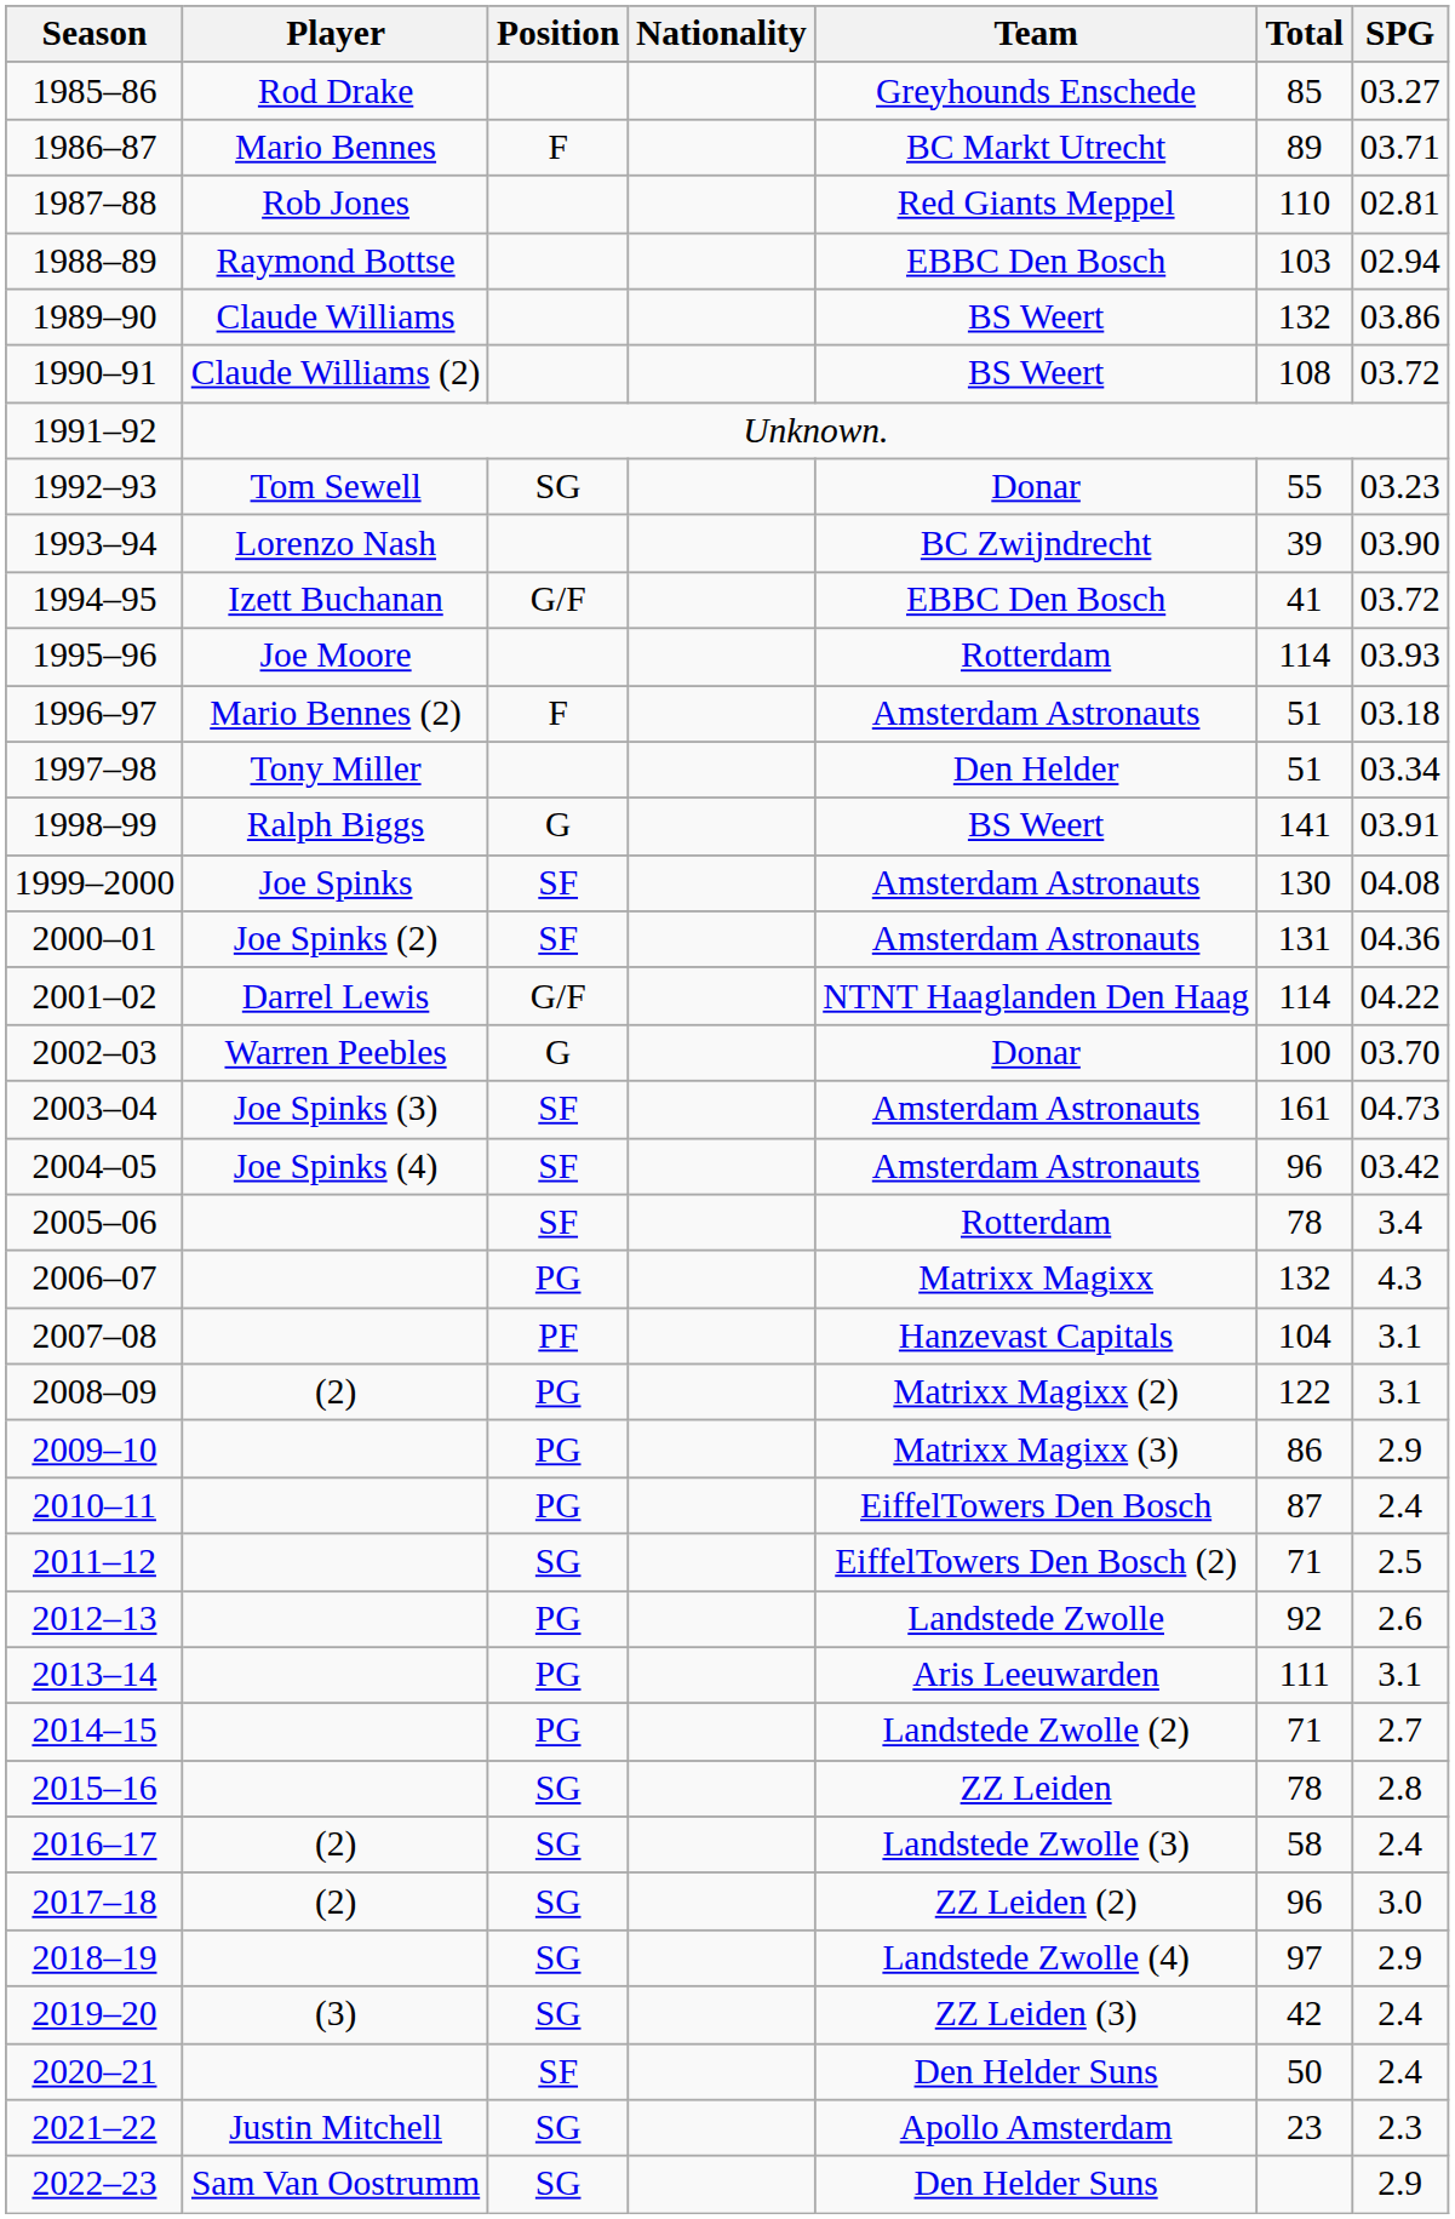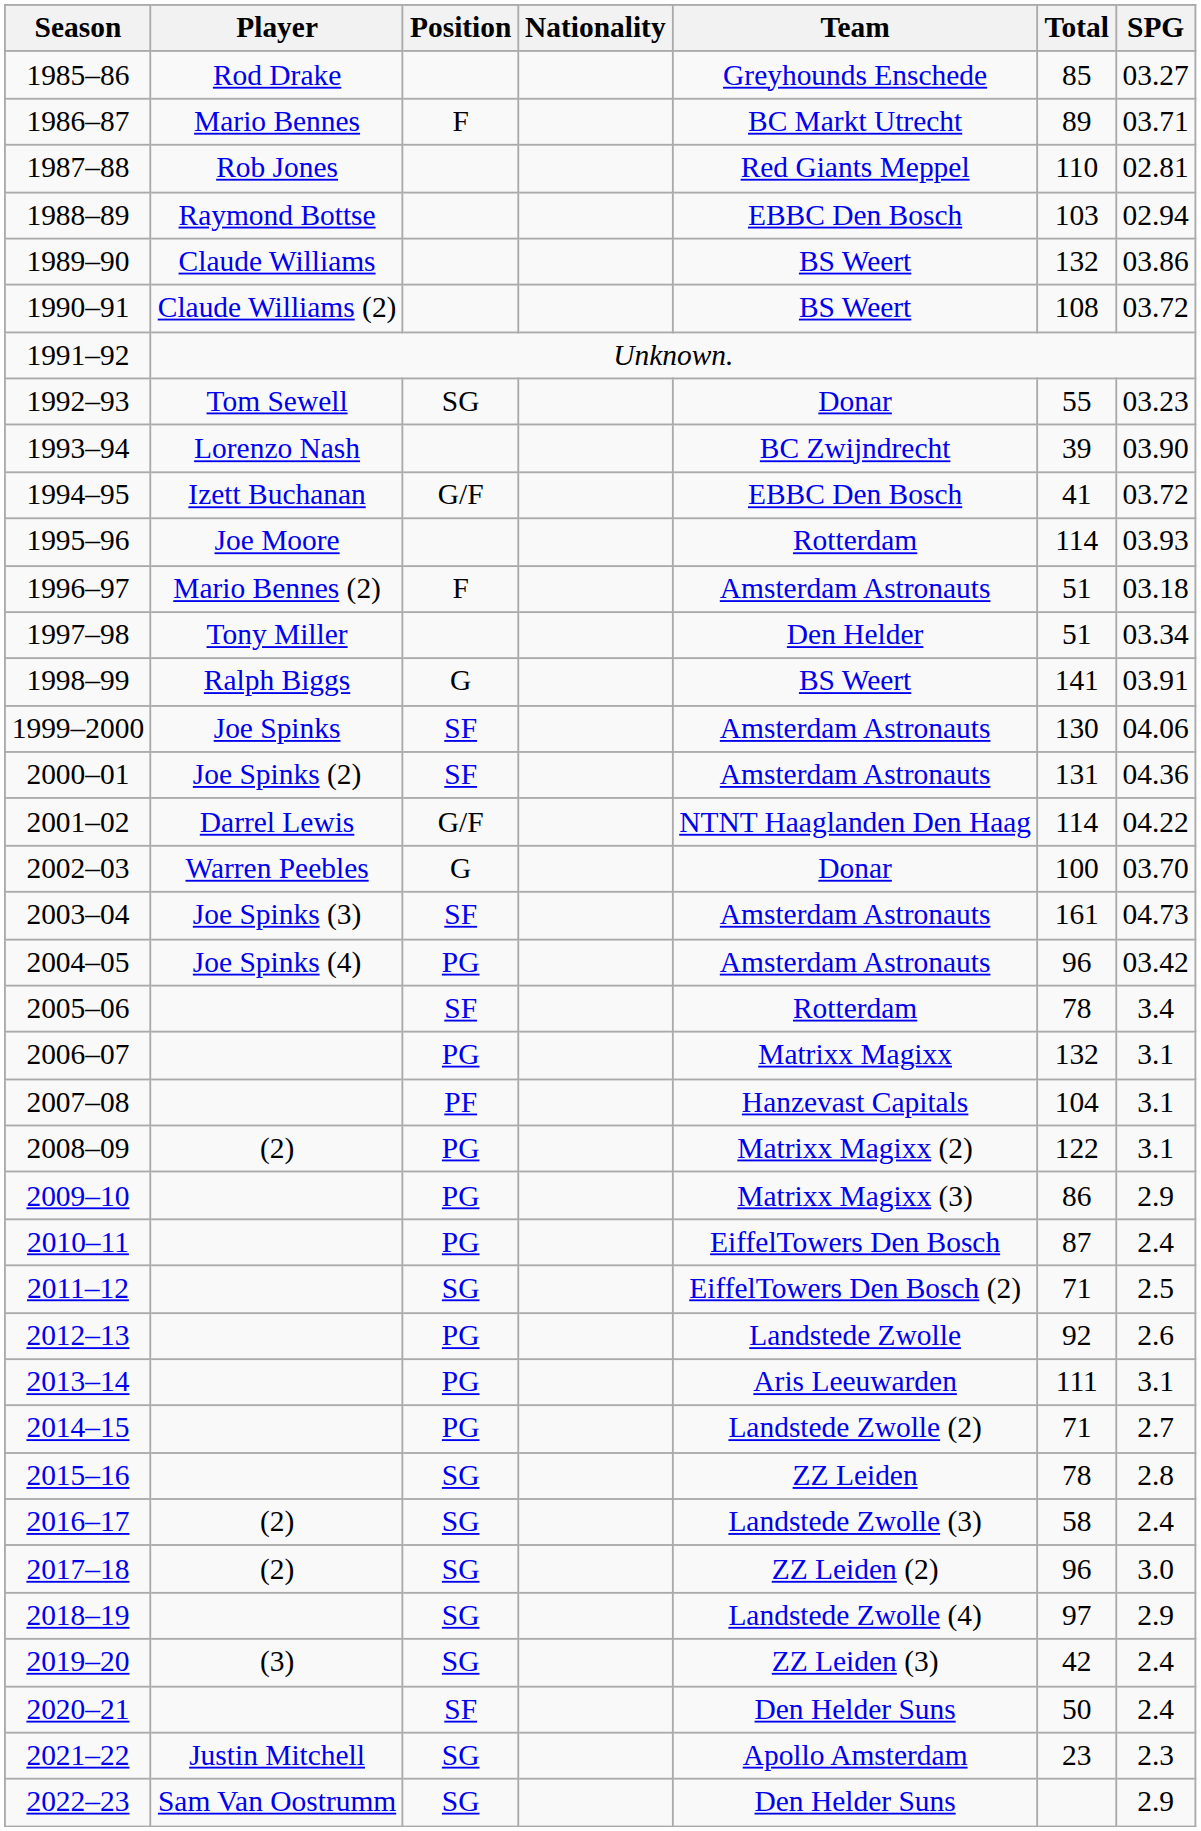 <table class="wikitable plainrowheaders sortable" style="text-align:center;">
 <tr>
 <th scope="col">Season</th>
 <th scope="col">Player</th>
 <th scope="col">Position</th>
 <th scope="col">Nationality</th>
 <th scope="col">Team</th>
 <th scope="col">Total</th>
 <th scope="col"><abbr>SPG</abbr></th>
 </tr>
 <tr>
 <td>1985–86</td>
 <td><a href='#'>Rod Drake</a></td>
 <td></td>
 <td></td>
 <td><a href='#'>Greyhounds Enschede</a></td>
 <td>85</td>
 <td>03.27</td>
 </tr>
 <tr>
 <td>1986–87</td>
 <td><a href='#'>Mario Bennes</a></td>
 <td>F</td>
 <td></td>
 <td><a href='#'>BC Markt Utrecht</a></td>
 <td>89</td>
 <td>03.71</td>
 </tr>
 <tr>
 <td>1987–88</td>
 <td><a href='#'>Rob Jones</a></td>
 <td></td>
 <td></td>
 <td><a href='#'>Red Giants Meppel</a></td>
 <td>110</td>
 <td>02.81</td>
 </tr>
 <tr>
 <td>1988–89</td>
 <td><a href='#'>Raymond Bottse</a></td>
 <td></td>
 <td></td>
 <td><a href='#'>EBBC Den Bosch</a></td>
 <td>103</td>
 <td>02.94</td>
 </tr>
 <tr>
 <td>1989–90</td>
 <td><a href='#'>Claude Williams</a></td>
 <td></td>
 <td></td>
 <td><a href='#'>BS Weert</a></td>
 <td>132</td>
 <td>03.86</td>
 </tr>
 <tr>
 <td>1990–91</td>
 <td><a href='#'>Claude Williams</a> (2)</td>
 <td></td>
 <td></td>
 <td><a href='#'>BS Weert</a></td>
 <td>108</td>
 <td>03.72</td>
 </tr>
 <tr>
 <td>1991–92</td>
 <td colspan="6"><em>Unknown.</em></td>
 </tr>
 <tr>
 <td>1992–93</td>
 <td><a href='#'>Tom Sewell</a></td>
 <td>SG</td>
 <td></td>
 <td><a href='#'>Donar</a></td>
 <td>55</td>
 <td>03.23</td>
 </tr>
 <tr>
 <td>1993–94</td>
 <td><a href='#'>Lorenzo Nash</a></td>
 <td></td>
 <td></td>
 <td><a href='#'>BC Zwijndrecht</a></td>
 <td>39</td>
 <td>03.90</td>
 </tr>
 <tr>
 <td>1994–95</td>
 <td><a href='#'>Izett Buchanan</a></td>
 <td>G/F</td>
 <td></td>
 <td><a href='#'>EBBC Den Bosch</a></td>
 <td>41</td>
 <td>03.72</td>
 </tr>
 <tr>
 <td>1995–96</td>
 <td><a href='#'>Joe Moore</a></td>
 <td></td>
 <td></td>
 <td><a href='#'>Rotterdam</a></td>
 <td>114</td>
 <td>03.93</td>
 </tr>
 <tr>
 <td>1996–97</td>
 <td><a href='#'>Mario Bennes</a> (2)</td>
 <td>F</td>
 <td></td>
 <td><a href='#'>Amsterdam Astronauts</a></td>
 <td>51</td>
 <td>03.18</td>
 </tr>
 <tr>
 <td>1997–98</td>
 <td><a href='#'>Tony Miller</a></td>
 <td></td>
 <td></td>
 <td><a href='#'>Den Helder</a></td>
 <td>51</td>
 <td>03.34</td>
 </tr>
 <tr>
 <td>1998–99</td>
 <td><a href='#'>Ralph Biggs</a></td>
 <td>G</td>
 <td></td>
 <td><a href='#'>BS Weert</a></td>
 <td>141</td>
 <td>03.91</td>
 </tr>
 <tr>
 <td>1999–2000</td>
 <td><a href='#'>Joe Spinks</a></td>
 <td><a href='#'>SF</a></td>
 <td></td>
 <td><a href='#'>Amsterdam Astronauts</a></td>
 <td>130</td>
-<td>04.08</td>
+<td>04.06</td>
 </tr>
 <tr>
 <td>2000–01</td>
 <td><a href='#'>Joe Spinks</a> (2)</td>
 <td><a href='#'>SF</a></td>
 <td></td>
 <td><a href='#'>Amsterdam Astronauts</a></td>
 <td>131</td>
 <td>04.36</td>
 </tr>
 <tr>
 <td>2001–02</td>
 <td><a href='#'>Darrel Lewis</a></td>
 <td>G/F</td>
 <td></td>
 <td><a href='#'>NTNT Haaglanden Den Haag</a></td>
 <td>114</td>
 <td>04.22</td>
 </tr>
 <tr>
 <td>2002–03</td>
 <td><a href='#'>Warren Peebles</a></td>
 <td>G</td>
 <td></td>
 <td><a href='#'>Donar</a></td>
 <td>100</td>
 <td>03.70</td>
 </tr>
 <tr>
 <td>2003–04</td>
 <td><a href='#'>Joe Spinks</a> (3)</td>
 <td><a href='#'>SF</a></td>
 <td></td>
 <td><a href='#'>Amsterdam Astronauts</a></td>
 <td>161</td>
 <td>04.73</td>
 </tr>
 <tr>
 <td>2004–05</td>
 <td><a href='#'>Joe Spinks</a> (4)</td>
-<td><a href='#'>SF</a></td>
+<td><a href='#'>PG</a></td>
 <td></td>
 <td><a href='#'>Amsterdam Astronauts</a></td>
 <td>96</td>
 <td>03.42</td>
 </tr>
 <tr>
 <td>2005–06</td>
 <td></td>
 <td><a href='#'>SF</a></td>
 <td></td>
 <td><a href='#'>Rotterdam</a></td>
 <td style="text-align:center;">78</td>
 <td style="text-align:center;">3.4</td>
 </tr>
 <tr>
 <td>2006–07</td>
 <td></td>
 <td><a href='#'>PG</a></td>
 <td></td>
 <td><a href='#'>Matrixx Magixx</a></td>
 <td style="text-align:center;">132</td>
-<td style="text-align:center;">4.3</td>
+<td style="text-align:center;">3.1</td>
 </tr>
 <tr>
 <td>2007–08</td>
 <td></td>
 <td><a href='#'>PF</a></td>
 <td></td>
 <td><a href='#'>Hanzevast Capitals</a></td>
 <td style="text-align:center;">104</td>
 <td style="text-align:center;">3.1</td>
 </tr>
 <tr>
 <td>2008–09</td>
 <td> (2)</td>
 <td><a href='#'>PG</a></td>
 <td></td>
 <td><a href='#'>Matrixx Magixx</a> (2)</td>
 <td style="text-align:center;">122</td>
 <td style="text-align:center;">3.1</td>
 </tr>
 <tr>
 <td><a href='#'>2009–10</a></td>
 <td></td>
 <td><a href='#'>PG</a></td>
 <td></td>
 <td><a href='#'>Matrixx Magixx</a> (3)</td>
 <td style="text-align:center;">86</td>
 <td style="text-align:center;">2.9</td>
 </tr>
 <tr>
 <td><a href='#'>2010–11</a></td>
 <td></td>
 <td><a href='#'>PG</a></td>
 <td></td>
 <td><a href='#'>EiffelTowers Den Bosch</a></td>
 <td style="text-align:center;">87</td>
 <td style="text-align:center;">2.4</td>
 </tr>
 <tr>
 <td><a href='#'>2011–12</a></td>
 <td></td>
 <td><a href='#'>SG</a></td>
 <td></td>
 <td><a href='#'>EiffelTowers Den Bosch</a> (2)</td>
 <td style="text-align:center;">71</td>
 <td style="text-align:center;">2.5</td>
 </tr>
 <tr>
 <td><a href='#'>2012–13</a></td>
 <td></td>
 <td><a href='#'>PG</a></td>
 <td></td>
 <td><a href='#'>Landstede Zwolle</a></td>
 <td style="text-align:center;">92</td>
 <td style="text-align:center;">2.6</td>
 </tr>
 <tr>
 <td><a href='#'>2013–14</a></td>
 <td></td>
 <td><a href='#'>PG</a></td>
 <td></td>
 <td><a href='#'>Aris Leeuwarden</a></td>
 <td style="text-align:center;">111</td>
 <td style="text-align:center;">3.1</td>
 </tr>
 <tr>
 <td><a href='#'>2014–15</a></td>
 <td></td>
 <td><a href='#'>PG</a></td>
 <td></td>
 <td><a href='#'>Landstede Zwolle</a> (2)</td>
 <td style="text-align:center;">71</td>
 <td style="text-align:center;">2.7</td>
 </tr>
 <tr>
 <td><a href='#'>2015–16</a></td>
 <td></td>
 <td><a href='#'>SG</a></td>
 <td></td>
 <td><a href='#'>ZZ Leiden</a></td>
 <td style="text-align:center;">78</td>
 <td style="text-align:center;">2.8</td>
 </tr>
 <tr>
 <td><a href='#'>2016–17</a></td>
 <td> (2)</td>
 <td><a href='#'>SG</a></td>
 <td></td>
 <td><a href='#'>Landstede Zwolle</a> (3)</td>
 <td style="text-align:center;">58</td>
 <td style="text-align:center;">2.4</td>
 </tr>
 <tr>
 <td><a href='#'>2017–18</a></td>
 <td> (2)</td>
 <td><a href='#'>SG</a></td>
 <td></td>
 <td><a href='#'>ZZ Leiden</a> (2)</td>
 <td style="text-align:center;">96</td>
 <td style="text-align:center;">3.0</td>
 </tr>
 <tr>
 <td><a href='#'>2018–19</a></td>
 <td></td>
 <td><a href='#'>SG</a></td>
 <td></td>
 <td><a href='#'>Landstede Zwolle</a> (4)</td>
 <td style="text-align:center;">97</td>
 <td style="text-align:center;">2.9</td>
 </tr>
 <tr>
 <td><a href='#'>2019–20</a></td>
 <td> (3)</td>
 <td><a href='#'>SG</a></td>
 <td></td>
 <td><a href='#'>ZZ Leiden</a> (3)</td>
 <td style="text-align:center;">42</td>
 <td style="text-align:center;">2.4</td>
 </tr>
 <tr>
 <td><a href='#'>2020–21</a></td>
 <td></td>
 <td><a href='#'>SF</a></td>
 <td></td>
 <td><a href='#'>Den Helder Suns</a></td>
 <td style="text-align:center;">50</td>
 <td style="text-align:center;">2.4</td>
 </tr>
 <tr>
 <td><a href='#'>2021–22</a></td>
 <td><a href='#'>Justin Mitchell</a></td>
 <td><a href='#'>SG</a></td>
 <td></td>
 <td><a href='#'>Apollo Amsterdam</a></td>
 <td>23</td>
 <td>2.3</td>
 </tr>
 <tr>
 <td><a href='#'>2022–23</a></td>
 <td><a href='#'>Sam Van Oostrumm</a></td>
 <td><a href='#'>SG</a></td>
 <td></td>
 <td><a href='#'>Den Helder Suns</a></td>
 <td></td>
 <td>2.9</td>
 </tr>
 </table>
